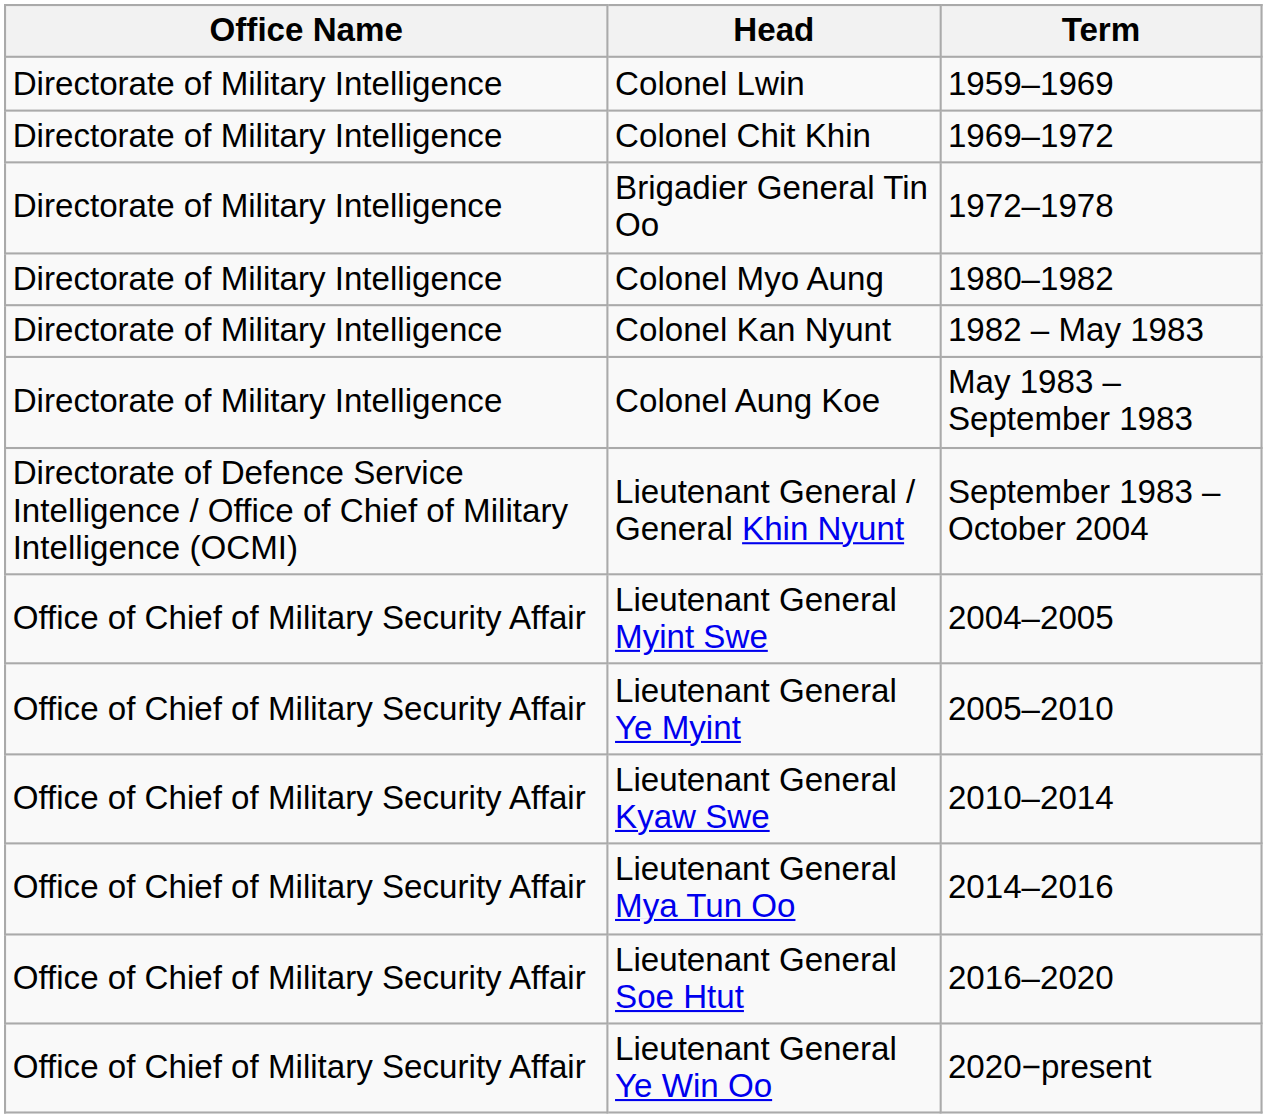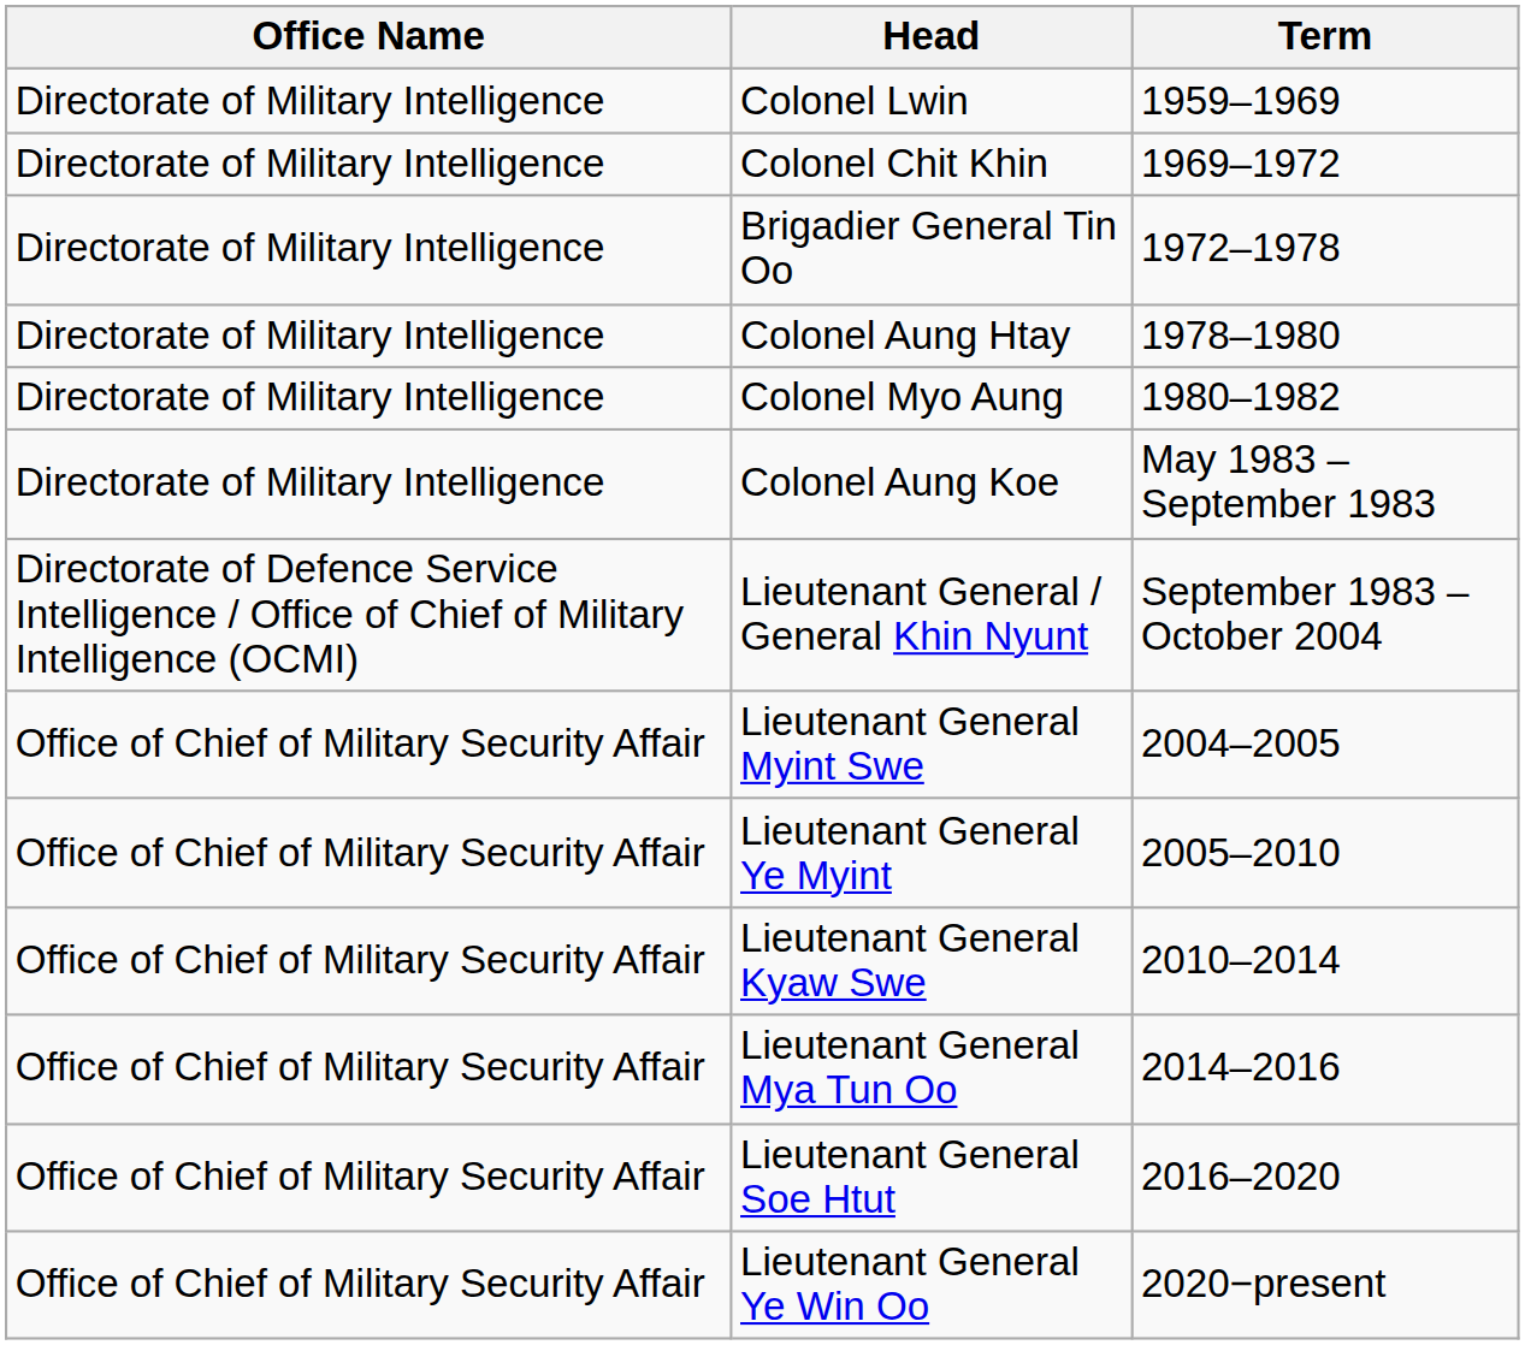 <table class="wikitable">
 <tr>
 <th>Office Name</th>
 <th>Head</th>
 <th>Term</th>
 </tr>
 <tr>
 <td>Directorate of Military Intelligence</td>
 <td>Colonel Lwin</td>
 <td>1959–1969</td>
 </tr>
 <tr>
 <td>Directorate of Military Intelligence</td>
 <td>Colonel Chit Khin</td>
 <td>1969–1972</td>
 </tr>
 <tr>
 <td>Directorate of Military Intelligence</td>
 <td>Brigadier General Tin Oo</td>
 <td>1972–1978</td>
 </tr>
 <tr>
 <td>Directorate of Military Intelligence</td>
-<td>Colonel Myo Aung</td>
-<td>1980–1982</td>
+<td>Colonel Aung Htay</td>
+<td>1978–1980</td>
 </tr>
 <tr>
 <td>Directorate of Military Intelligence</td>
-<td>Colonel Kan Nyunt</td>
-<td>1982 – May 1983</td>
+<td>Colonel Myo Aung</td>
+<td>1980–1982</td>
 </tr>
 <tr>
 <td>Directorate of Military Intelligence</td>
 <td>Colonel Aung Koe</td>
 <td>May 1983 – September 1983</td>
 </tr>
 <tr>
 <td>Directorate of Defence Service Intelligence / Office of Chief of Military Intelligence (OCMI)</td>
 <td>Lieutenant General / General <a href='#'>Khin Nyunt</a></td>
 <td>September 1983 – October 2004</td>
 </tr>
 <tr>
 <td>Office of Chief of Military Security Affair</td>
 <td>Lieutenant General <a href='#'>Myint Swe</a></td>
 <td>2004–2005</td>
 </tr>
 <tr>
 <td>Office of Chief of Military Security Affair</td>
 <td>Lieutenant General <a href='#'>Ye Myint</a></td>
 <td>2005–2010</td>
 </tr>
 <tr>
 <td>Office of Chief of Military Security Affair</td>
 <td>Lieutenant General <a href='#'>Kyaw Swe</a></td>
 <td>2010–2014</td>
 </tr>
 <tr>
 <td>Office of Chief of Military Security Affair</td>
 <td>Lieutenant General <a href='#'>Mya Tun Oo</a></td>
 <td>2014–2016</td>
 </tr>
 <tr>
 <td>Office of Chief of Military Security Affair</td>
 <td>Lieutenant General <a href='#'>Soe Htut</a></td>
 <td>2016–2020</td>
 </tr>
 <tr>
 <td>Office of Chief of Military Security Affair</td>
 <td>Lieutenant General <a href='#'>Ye Win Oo</a></td>
 <td>2020−present</td>
 </tr>
 </table>
